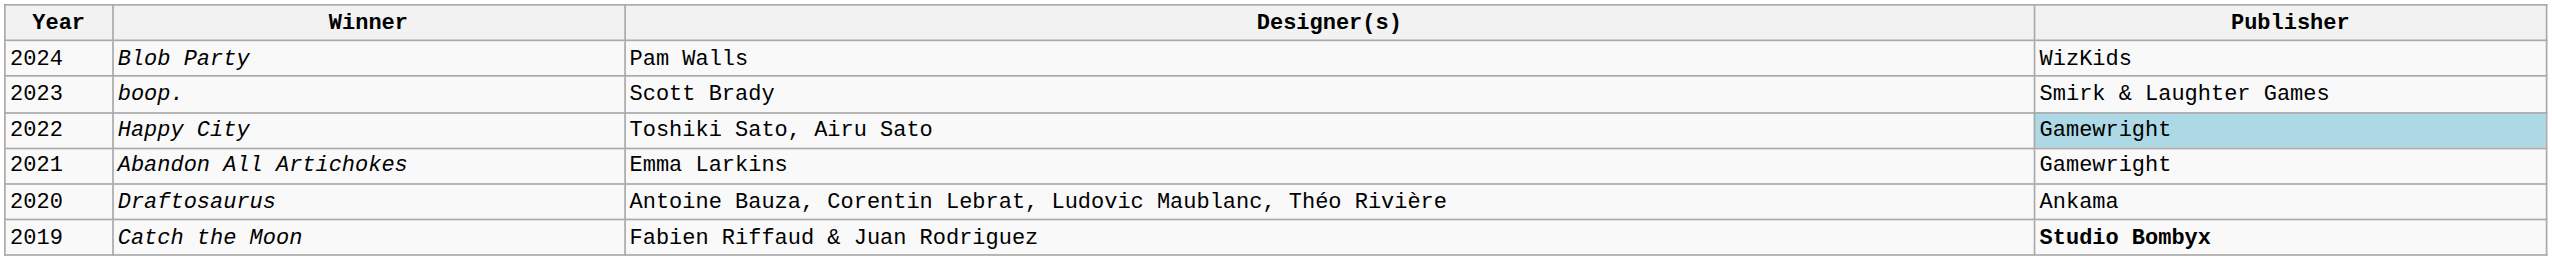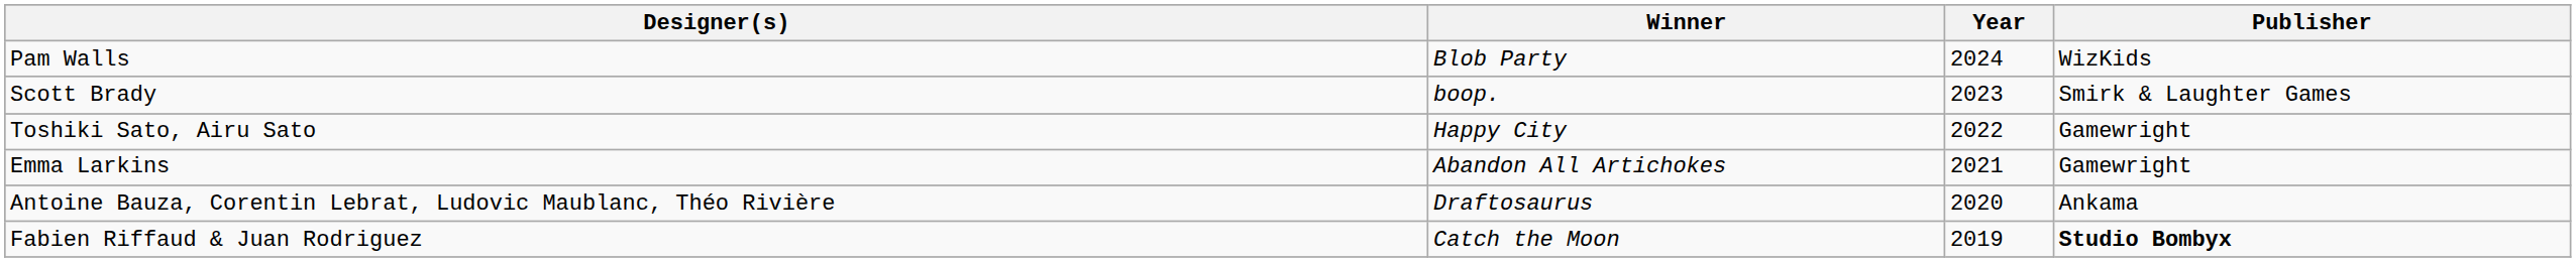 <table class="wikitable" style="width:95%">
 <tr>
+<th>Designer(s)</th>
+<th>Winner</th>
 <th>Year</th>
-<th>Winner</th>
-<th>Designer(s)</th>
 <th>Publisher</th>
 </tr>
 <tr>
+<td>Pam Walls</td>
+<td><em>Blob Party</em></td>
 <td>2024</td>
-<td><em>Blob Party</em></td>
-<td>Pam Walls</td>
 <td>WizKids</td>
 </tr>
 <tr>
+<td>Scott Brady</td>
+<td><em>boop.</em></td>
 <td>2023</td>
-<td><em>boop.</em></td>
-<td>Scott Brady</td>
 <td>Smirk & Laughter Games</td>
 </tr>
 <tr>
+<td>Toshiki Sato, Airu Sato</td>
+<td><em>Happy City</em></td>
 <td>2022</td>
-<td><em>Happy City</em></td>
-<td>Toshiki Sato, Airu Sato</td>
-<td style="background: lightblue;">Gamewright</td>
-</tr>
-<tr>
-<td>2021</td>
-<td><em>Abandon All Artichokes</em></td>
-<td>Emma Larkins</td>
 <td>Gamewright</td>
 </tr>
 <tr>
+<td>Emma Larkins</td>
+<td><em>Abandon All Artichokes</em></td>
+<td>2021</td>
+<td>Gamewright</td>
+</tr>
+<tr>
+<td>Antoine Bauza, Corentin Lebrat, Ludovic Maublanc, Théo Rivière</td>
+<td><em>Draftosaurus</em></td>
 <td>2020</td>
-<td><em>Draftosaurus</em></td>
-<td>Antoine Bauza, Corentin Lebrat, Ludovic Maublanc, Théo Rivière</td>
 <td>Ankama</td>
 </tr>
 <tr>
+<td>Fabien Riffaud & Juan Rodriguez</td>
+<td><em>Catch the Moon</em></td>
 <td>2019</td>
-<td><em>Catch the Moon</em></td>
-<td>Fabien Riffaud & Juan Rodriguez</td>
 <td><strong>Studio Bombyx</strong></td>
 </tr>
 </table>
